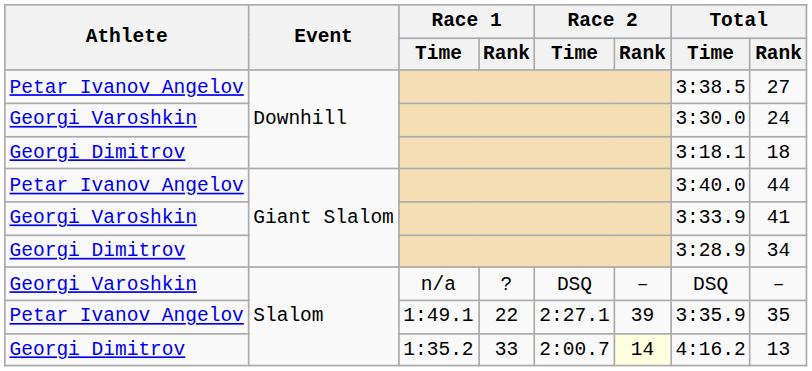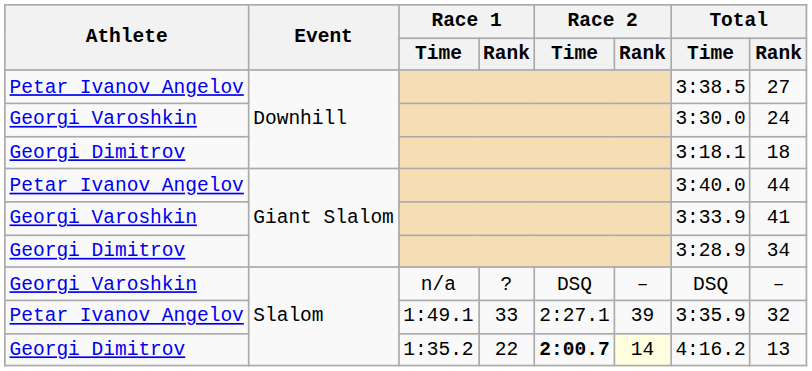 <table class="wikitable" style="font-size:90%">
 <tr>
 <th rowspan="2">Athlete</th>
 <th rowspan="2">Event</th>
 <th colspan="2">Race 1</th>
 <th colspan="2">Race 2</th>
 <th colspan="2">Total</th>
 </tr>
 <tr>
 <th>Time</th>
 <th>Rank</th>
 <th>Time</th>
 <th>Rank</th>
 <th>Time</th>
 <th>Rank</th>
 </tr>
 <tr>
 <td><a href='#'>Petar Ivanov Angelov</a></td>
 <td rowspan="3">Downhill</td>
 <td colspan="4" bgcolor="wheat"></td>
 <td align="center">3:38.5</td>
 <td align="center">27</td>
 </tr>
 <tr>
 <td><a href='#'>Georgi Varoshkin</a></td>
 <td colspan="4" bgcolor="wheat"></td>
 <td align="center">3:30.0</td>
 <td align="center">24</td>
 </tr>
 <tr>
 <td><a href='#'>Georgi Dimitrov</a></td>
 <td colspan="4" bgcolor="wheat"></td>
 <td align="center">3:18.1</td>
 <td align="center">18</td>
 </tr>
 <tr>
 <td><a href='#'>Petar Ivanov Angelov</a></td>
 <td rowspan="3">Giant Slalom</td>
 <td colspan="4" bgcolor="wheat"></td>
 <td align="center">3:40.0</td>
 <td align="center">44</td>
 </tr>
 <tr>
 <td><a href='#'>Georgi Varoshkin</a></td>
 <td colspan="4" bgcolor="wheat"></td>
 <td align="center">3:33.9</td>
 <td align="center">41</td>
 </tr>
 <tr>
 <td><a href='#'>Georgi Dimitrov</a></td>
 <td colspan="4" bgcolor="wheat"></td>
 <td align="center">3:28.9</td>
 <td align="center">34</td>
 </tr>
 <tr>
 <td><a href='#'>Georgi Varoshkin</a></td>
 <td rowspan="3">Slalom</td>
 <td align="center">n/a</td>
 <td align="center">?</td>
 <td align="center">DSQ</td>
 <td align="center">–</td>
 <td align="center">DSQ</td>
 <td align="center">–</td>
 </tr>
 <tr>
 <td><a href='#'>Petar Ivanov Angelov</a></td>
 <td align="center">1:49.1</td>
-<td align="center">22</td>
+<td align="center">33</td>
 <td align="center">2:27.1</td>
 <td align="center">39</td>
 <td align="center">3:35.9</td>
-<td align="center">35</td>
+<td align="center">32</td>
 </tr>
 <tr>
 <td><a href='#'>Georgi Dimitrov</a></td>
 <td align="center">1:35.2</td>
-<td align="center">33</td>
-<td align="center">2:00.7</td>
+<td align="center">22</td>
+<td align="center"><strong>2:00.7</strong></td>
 <td align="center" style="background: lightyellow;">14</td>
 <td align="center">4:16.2</td>
 <td align="center">13</td>
 </tr>
 </table>
